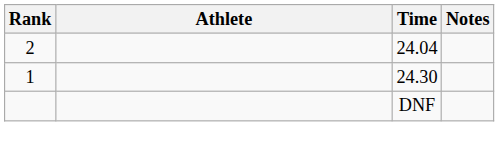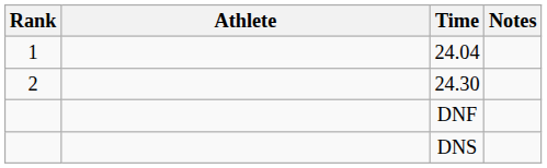 <table class="wikitable" style="text-align:center">
 <tr>
 <th>Rank</th>
 <th Style="width:18em">Athlete</th>
 <th>Time</th>
 <th>Notes</th>
 </tr>
 <tr>
-<td>2</td>
+<td>1</td>
 <td style="text-align:left"></td>
 <td>24.04</td>
 <td></td>
 </tr>
 <tr>
-<td>1</td>
+<td>2</td>
 <td style="text-align:left"></td>
 <td>24.30</td>
 <td></td>
 </tr>
 <tr>
 <td></td>
 <td style="text-align:left"></td>
 <td>DNF</td>
 <td></td>
 </tr>
+<tr>
+<td></td>
+<td style="text-align:left"></td>
+<td>DNS</td>
+<td></td>
+</tr>
 </table>
